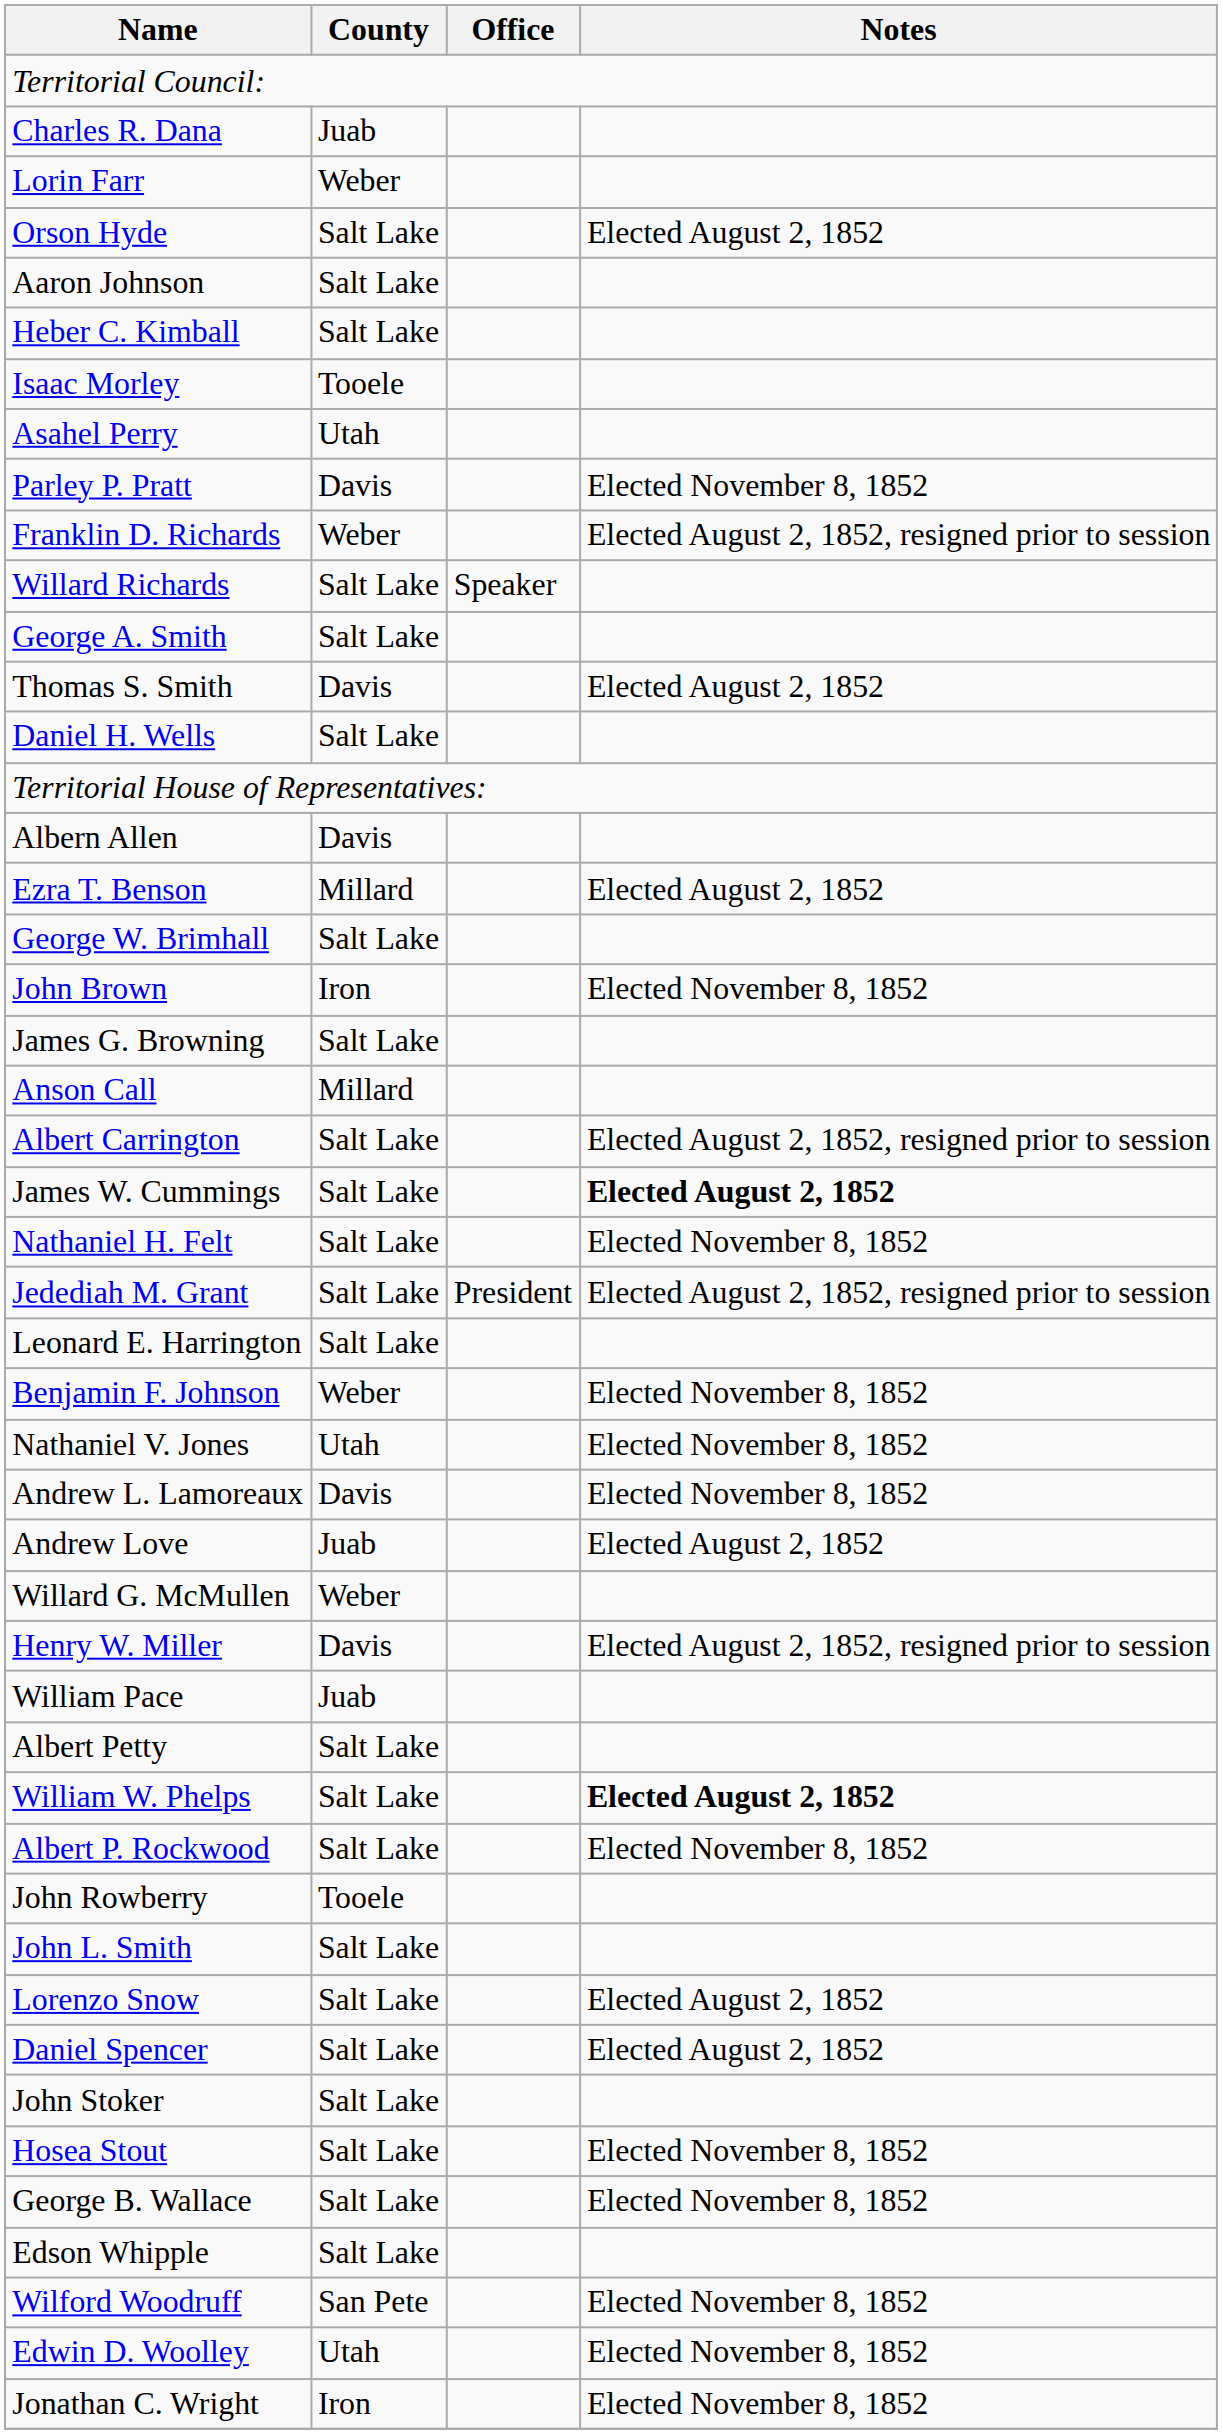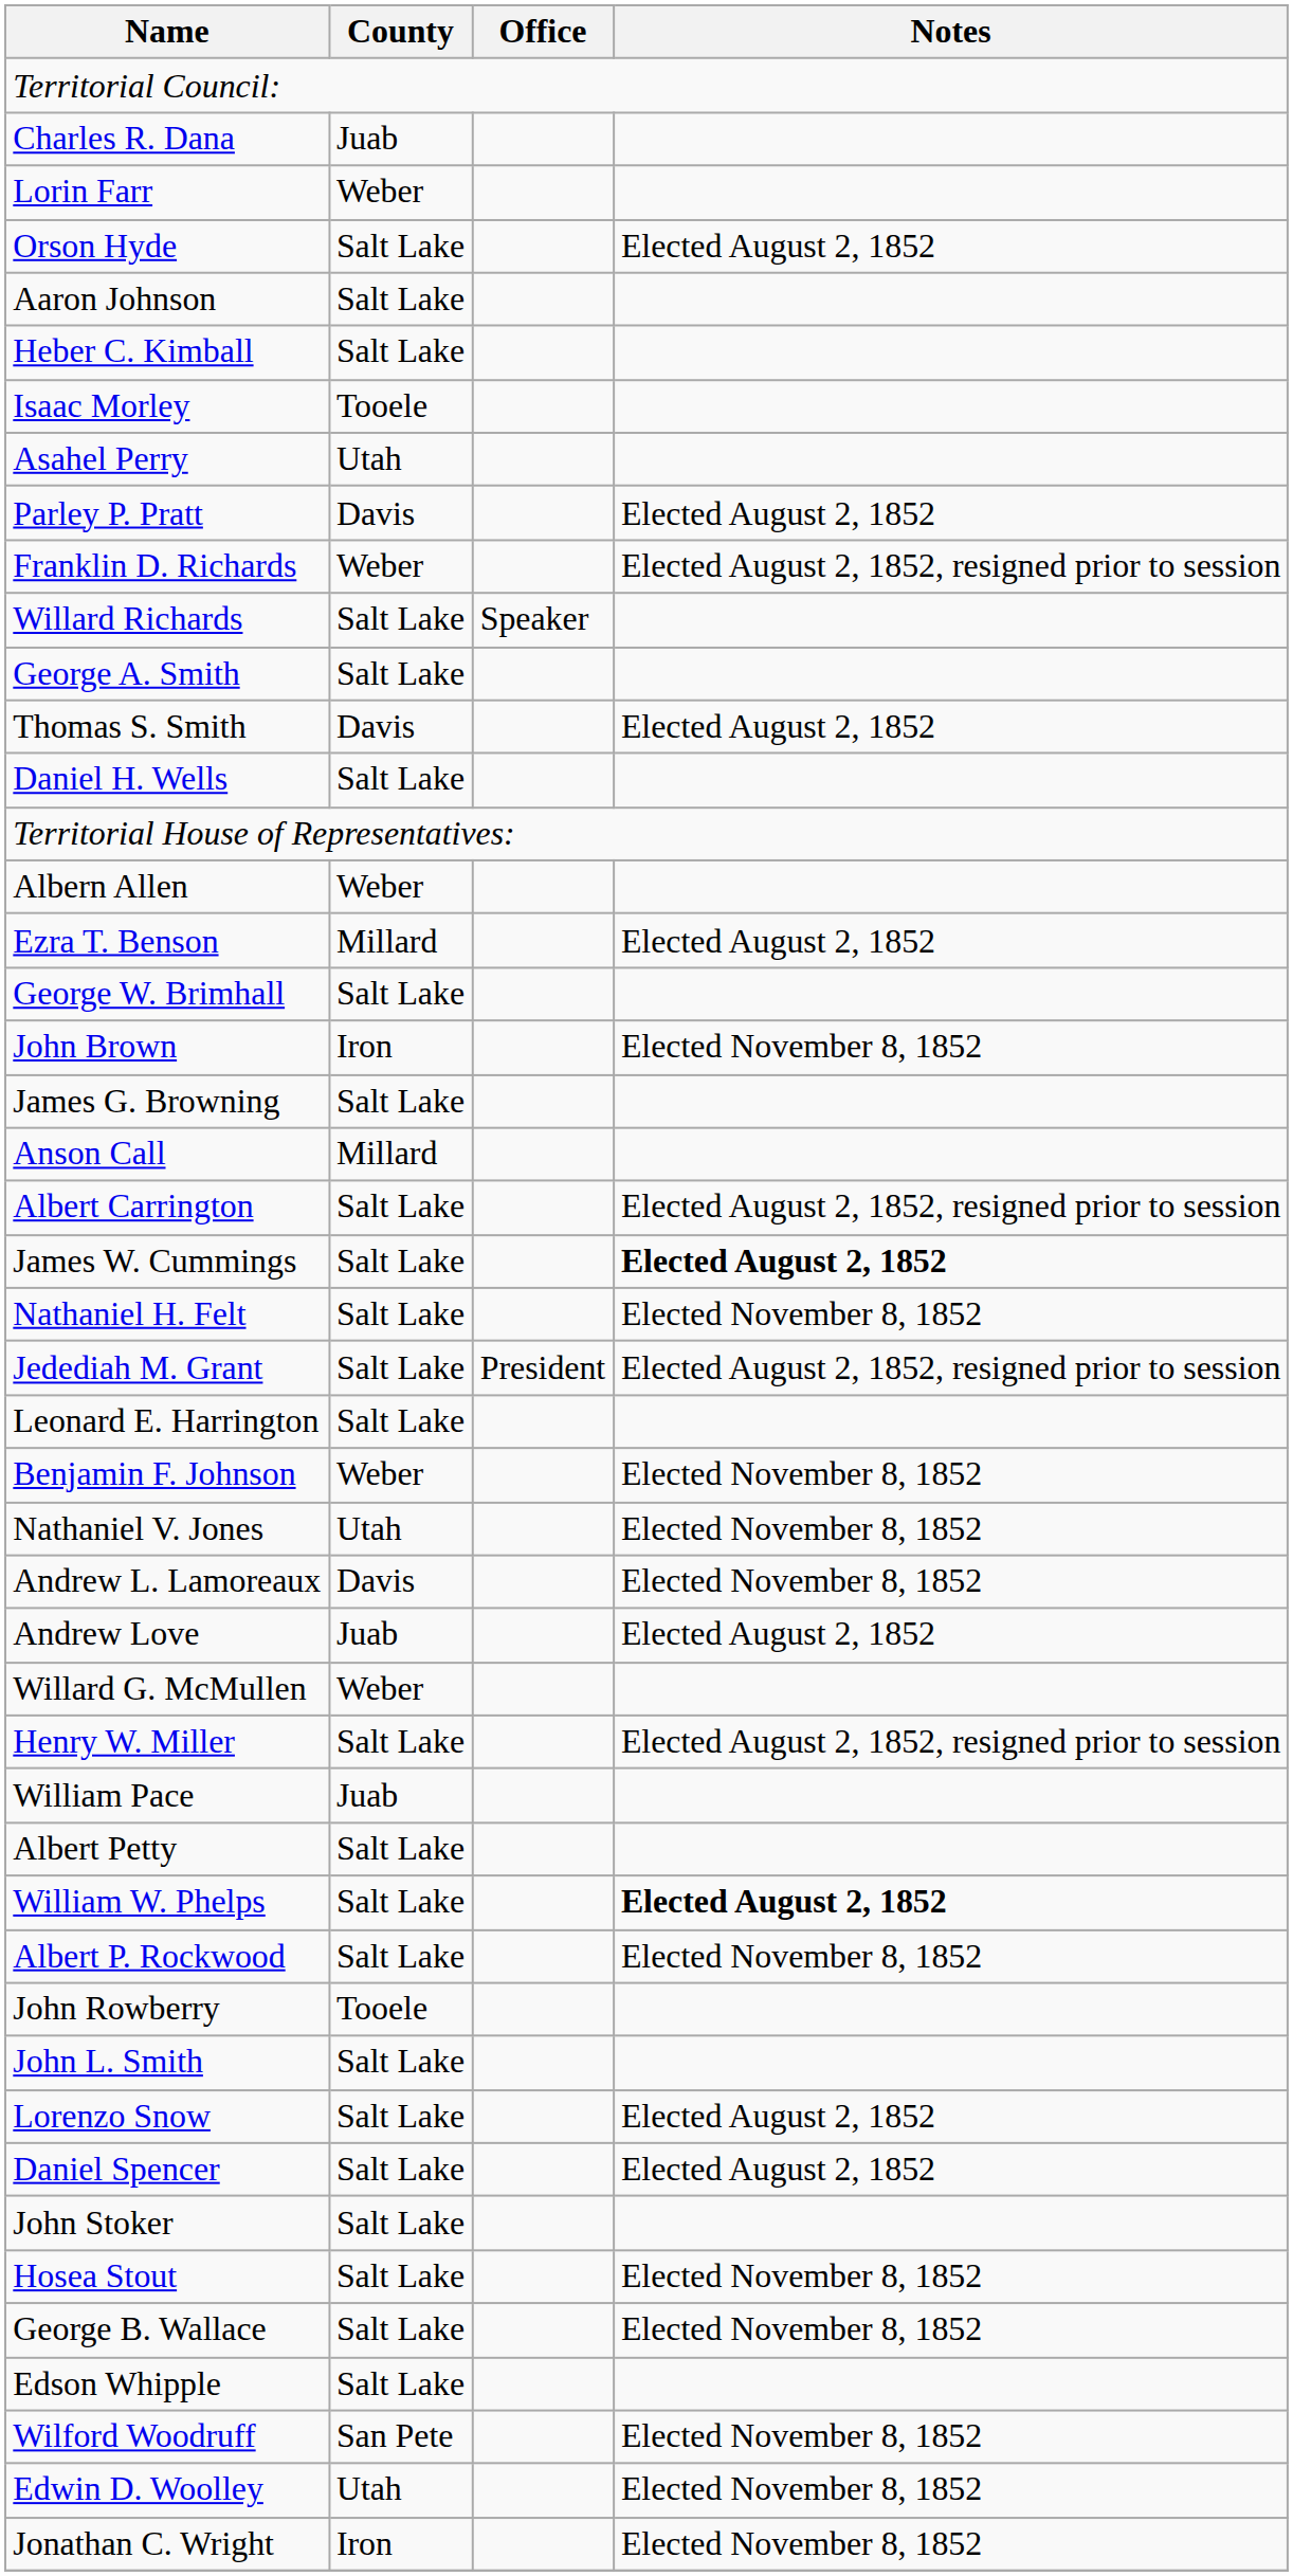 <table class="wikitable">
 <tr>
 <th>Name</th>
 <th>County</th>
 <th>Office</th>
 <th>Notes</th>
 </tr>
 <tr>
 <td colspan=8><em>Territorial Council:</em></td>
 </tr>
 <tr>
 <td><a href='#'>Charles R. Dana</a></td>
 <td>Juab</td>
 <td></td>
 <td></td>
 </tr>
 <tr>
 <td><a href='#'>Lorin Farr</a></td>
 <td>Weber</td>
 <td></td>
 <td></td>
 </tr>
 <tr>
 <td><a href='#'>Orson Hyde</a></td>
 <td>Salt Lake</td>
 <td></td>
 <td>Elected August 2, 1852</td>
 </tr>
 <tr>
 <td>Aaron Johnson</td>
 <td>Salt Lake</td>
 <td></td>
 <td></td>
 </tr>
 <tr>
 <td><a href='#'>Heber C. Kimball</a></td>
 <td>Salt Lake</td>
 <td></td>
 <td></td>
 </tr>
 <tr>
 <td><a href='#'>Isaac Morley</a></td>
 <td>Tooele</td>
 <td></td>
 <td></td>
 </tr>
 <tr>
 <td><a href='#'>Asahel Perry</a></td>
 <td>Utah</td>
 <td></td>
 <td></td>
 </tr>
 <tr>
 <td><a href='#'>Parley P. Pratt</a></td>
 <td>Davis</td>
 <td></td>
-<td>Elected November 8, 1852</td>
+<td>Elected August 2, 1852</td>
 </tr>
 <tr>
 <td><a href='#'>Franklin D. Richards</a></td>
 <td>Weber</td>
 <td></td>
 <td>Elected August 2, 1852, resigned prior to session</td>
 </tr>
 <tr>
 <td><a href='#'>Willard Richards</a></td>
 <td>Salt Lake</td>
 <td>Speaker</td>
 <td></td>
 </tr>
 <tr>
 <td><a href='#'>George A. Smith</a></td>
 <td>Salt Lake</td>
 <td></td>
 <td></td>
 </tr>
 <tr>
 <td>Thomas S. Smith</td>
 <td>Davis</td>
 <td></td>
 <td>Elected August 2, 1852</td>
 </tr>
 <tr>
 <td><a href='#'>Daniel H. Wells</a></td>
 <td>Salt Lake</td>
 <td></td>
 <td></td>
 </tr>
 <tr>
 <td colspan=8><em>Territorial House of Representatives:</em></td>
 </tr>
 <tr>
 <td>Albern Allen</td>
-<td>Davis</td>
+<td>Weber</td>
 <td></td>
 <td></td>
 </tr>
 <tr>
 <td><a href='#'>Ezra T. Benson</a></td>
 <td>Millard</td>
 <td></td>
 <td>Elected August 2, 1852</td>
 </tr>
 <tr>
 <td><a href='#'>George W. Brimhall</a></td>
 <td>Salt Lake</td>
 <td></td>
 <td></td>
 </tr>
 <tr>
 <td><a href='#'>John Brown</a></td>
 <td>Iron</td>
 <td></td>
 <td>Elected November 8, 1852</td>
 </tr>
 <tr>
 <td>James G. Browning</td>
 <td>Salt Lake</td>
 <td></td>
 <td></td>
 </tr>
 <tr>
 <td><a href='#'>Anson Call</a></td>
 <td>Millard</td>
 <td></td>
 <td></td>
 </tr>
 <tr>
 <td><a href='#'>Albert Carrington</a></td>
 <td>Salt Lake</td>
 <td></td>
 <td>Elected August 2, 1852, resigned prior to session</td>
 </tr>
 <tr>
 <td>James W. Cummings</td>
 <td>Salt Lake</td>
 <td></td>
 <td><strong>Elected August 2, 1852</strong></td>
 </tr>
 <tr>
 <td><a href='#'>Nathaniel H. Felt</a></td>
 <td>Salt Lake</td>
 <td></td>
 <td>Elected November 8, 1852</td>
 </tr>
 <tr>
 <td><a href='#'>Jedediah M. Grant</a></td>
 <td>Salt Lake</td>
 <td>President</td>
 <td>Elected August 2, 1852, resigned prior to session</td>
 </tr>
 <tr>
 <td>Leonard E. Harrington</td>
 <td>Salt Lake</td>
 <td></td>
 <td></td>
 </tr>
 <tr>
 <td><a href='#'>Benjamin F. Johnson</a></td>
 <td>Weber</td>
 <td></td>
 <td>Elected November 8, 1852</td>
 </tr>
 <tr>
 <td>Nathaniel V. Jones</td>
 <td>Utah</td>
 <td></td>
 <td>Elected November 8, 1852</td>
 </tr>
 <tr>
 <td>Andrew L. Lamoreaux</td>
 <td>Davis</td>
 <td></td>
 <td>Elected November 8, 1852</td>
 </tr>
 <tr>
 <td>Andrew Love</td>
 <td>Juab</td>
 <td></td>
 <td>Elected August 2, 1852</td>
 </tr>
 <tr>
 <td>Willard G. McMullen</td>
 <td>Weber</td>
 <td></td>
 <td></td>
 </tr>
 <tr>
 <td><a href='#'>Henry W. Miller</a></td>
-<td>Davis</td>
+<td>Salt Lake</td>
 <td></td>
 <td>Elected August 2, 1852, resigned prior to session</td>
 </tr>
 <tr>
 <td>William Pace</td>
 <td>Juab</td>
 <td></td>
 <td></td>
 </tr>
 <tr>
 <td>Albert Petty</td>
 <td>Salt Lake</td>
 <td></td>
 <td></td>
 </tr>
 <tr>
 <td><a href='#'>William W. Phelps</a></td>
 <td>Salt Lake</td>
 <td></td>
 <td><strong>Elected August 2, 1852</strong></td>
 </tr>
 <tr>
 <td><a href='#'>Albert P. Rockwood</a></td>
 <td>Salt Lake</td>
 <td></td>
 <td>Elected November 8, 1852</td>
 </tr>
 <tr>
 <td>John Rowberry</td>
 <td>Tooele</td>
 <td></td>
 <td></td>
 </tr>
 <tr>
 <td><a href='#'>John L. Smith</a></td>
 <td>Salt Lake</td>
 <td></td>
 <td></td>
 </tr>
 <tr>
 <td><a href='#'>Lorenzo Snow</a></td>
 <td>Salt Lake</td>
 <td></td>
 <td>Elected August 2, 1852</td>
 </tr>
 <tr>
 <td><a href='#'>Daniel Spencer</a></td>
 <td>Salt Lake</td>
 <td></td>
 <td>Elected August 2, 1852</td>
 </tr>
 <tr>
 <td>John Stoker</td>
 <td>Salt Lake</td>
 <td></td>
 <td></td>
 </tr>
 <tr>
 <td><a href='#'>Hosea Stout</a></td>
 <td>Salt Lake</td>
 <td></td>
 <td>Elected November 8, 1852</td>
 </tr>
 <tr>
 <td>George B. Wallace</td>
 <td>Salt Lake</td>
 <td></td>
 <td>Elected November 8, 1852</td>
 </tr>
 <tr>
 <td>Edson Whipple</td>
 <td>Salt Lake</td>
 <td></td>
 <td></td>
 </tr>
 <tr>
 <td><a href='#'>Wilford Woodruff</a></td>
 <td>San Pete</td>
 <td></td>
 <td>Elected November 8, 1852</td>
 </tr>
 <tr>
 <td><a href='#'>Edwin D. Woolley</a></td>
 <td>Utah</td>
 <td></td>
 <td>Elected November 8, 1852</td>
 </tr>
 <tr>
 <td>Jonathan C. Wright</td>
 <td>Iron</td>
 <td></td>
 <td>Elected November 8, 1852</td>
 </tr>
 <tr>
 </tr>
 </table>
